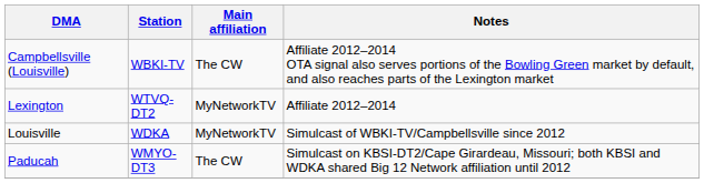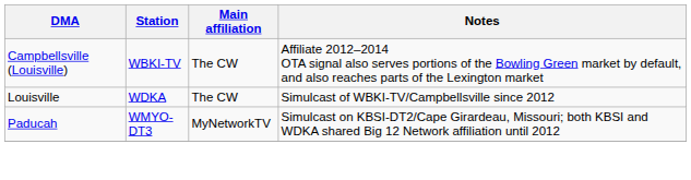 <table class="wikitable">
 <tr>
 <th><a href='#'>DMA</a></th>
 <th><a href='#'>Station</a></th>
 <th><a href='#'>Main affiliation</a> <br>  </th>
 <th>Notes</th>
 </tr>
 <tr>
 <td><a href='#'>Campbellsville</a> (<a href='#'>Louisville</a>)</td>
 <td><a href='#'>WBKI-TV</a></td>
 <td>The CW</td>
 <td>Affiliate 2012–2014  <br> OTA signal also serves portions of the <a href='#'>Bowling Green</a> market by default, and also reaches parts of the Lexington market</td>
 </tr>
 <tr>
-<td><a href='#'>Lexington</a></td>
-<td><a href='#'>WTVQ-DT2</a></td>
-<td>MyNetworkTV</td>
-<td>Affiliate 2012–2014 </td>
-</tr>
-<tr>
 <td>Louisville</td>
 <td><a href='#'>WDKA</a></td>
-<td>MyNetworkTV</td>
+<td>The CW</td>
 <td>Simulcast of WBKI-TV/Campbellsville since 2012</td>
 </tr>
 <tr>
 <td><a href='#'>Paducah</a></td>
 <td><a href='#'>WMYO-DT3</a></td>
-<td>The CW</td>
+<td>MyNetworkTV</td>
 <td>Simulcast on KBSI-DT2/Cape Girardeau, Missouri; both KBSI and WDKA shared Big 12 Network affiliation until 2012</td>
 </tr>
 <tr>
 </tr>
 </table>
